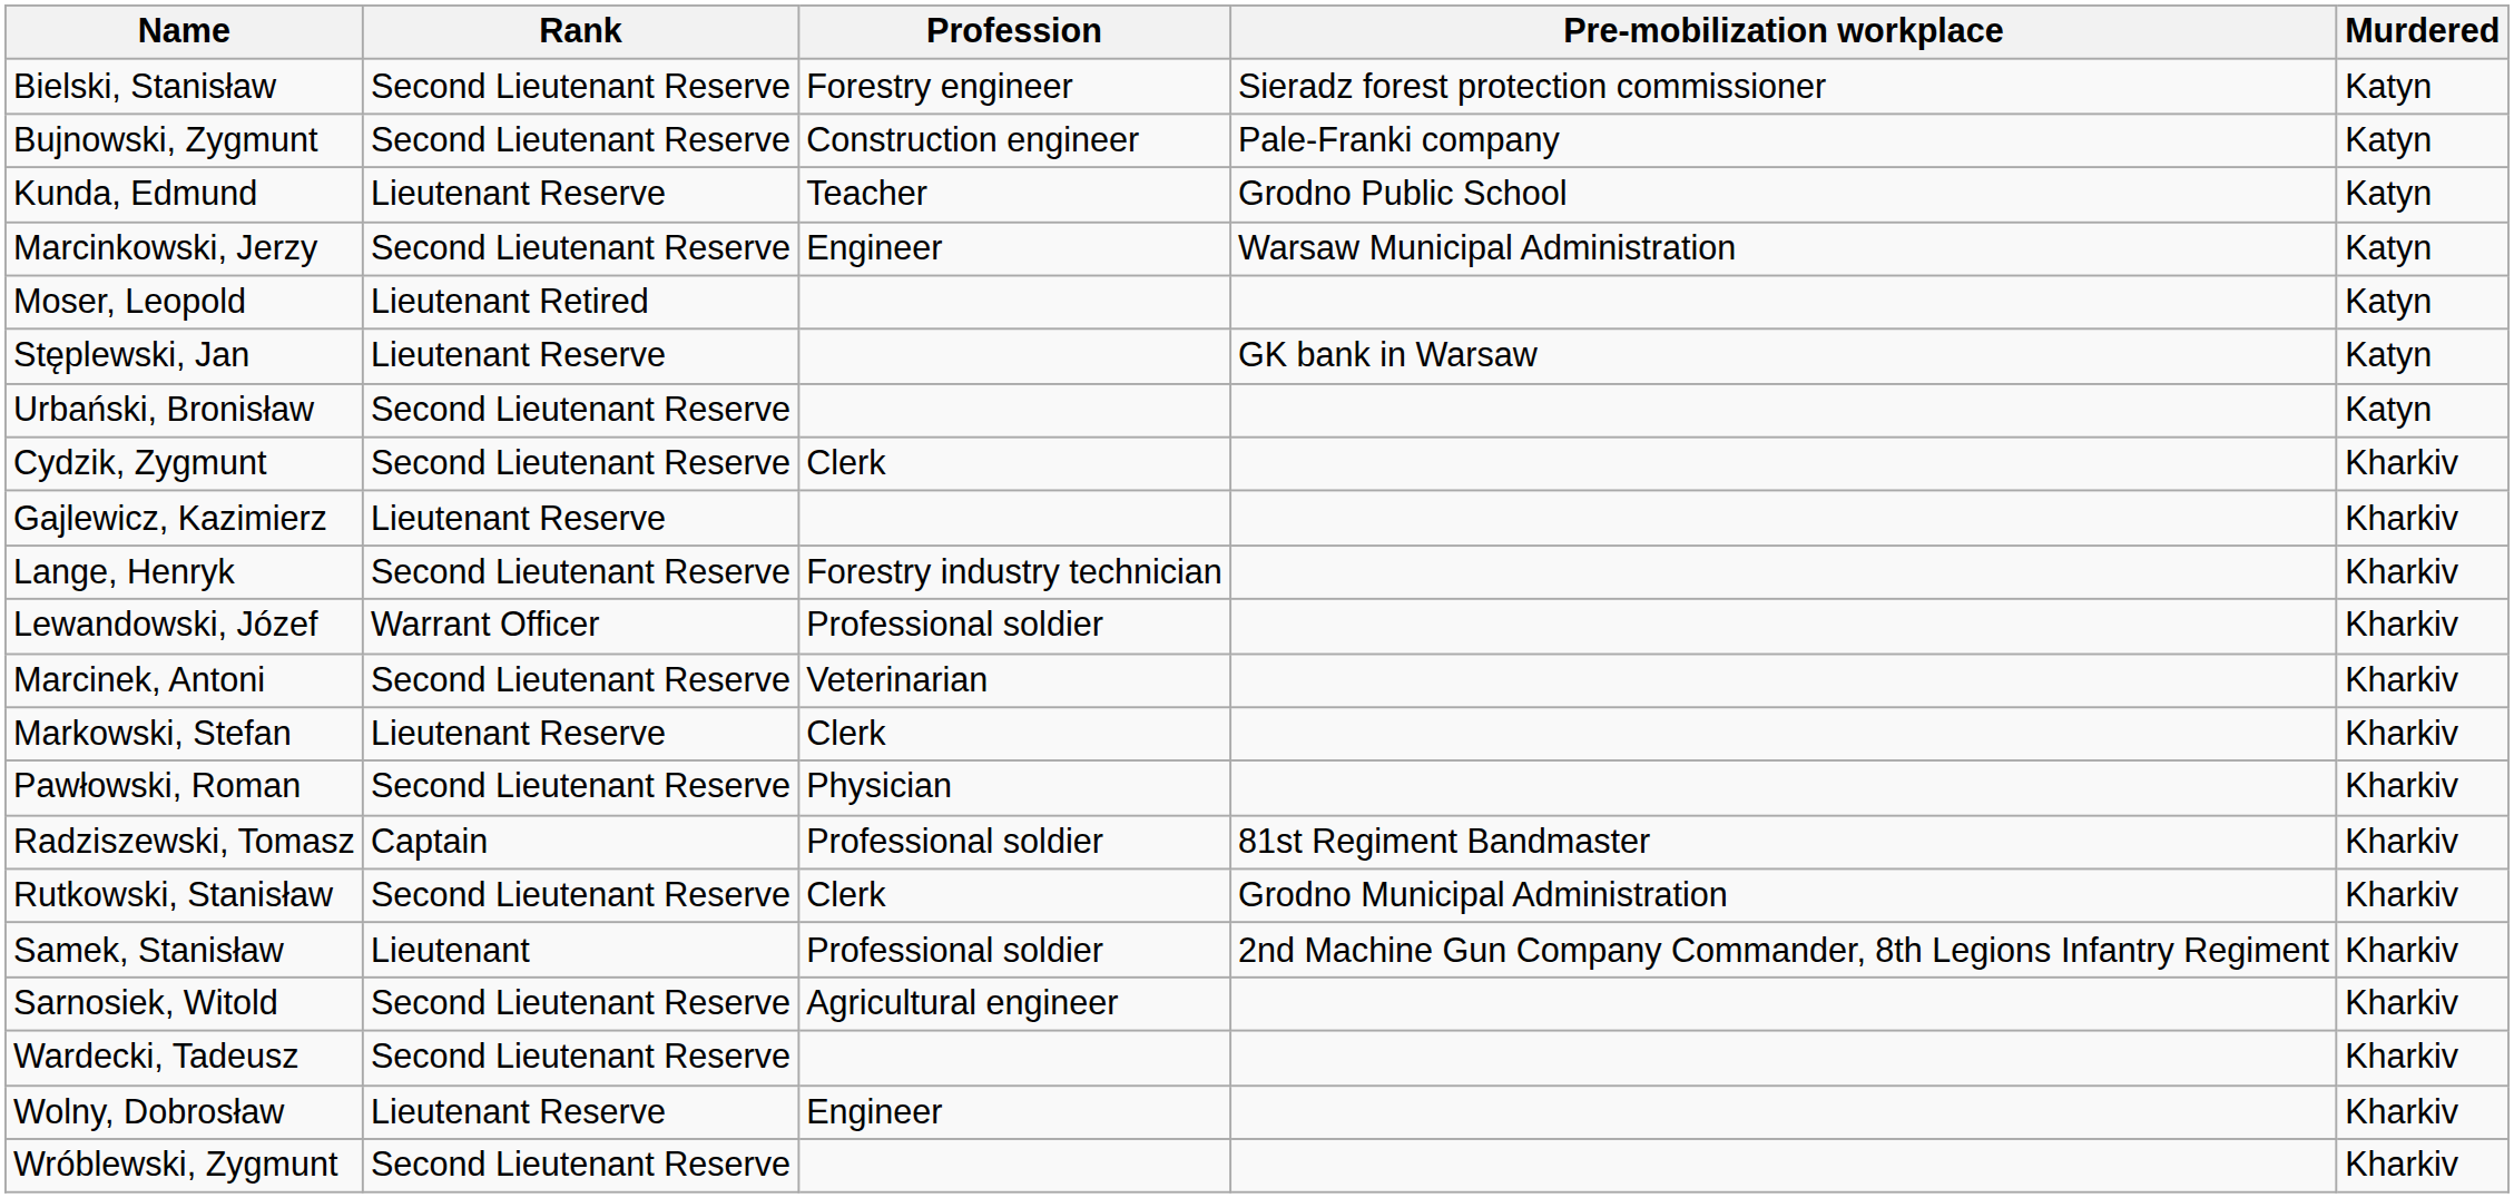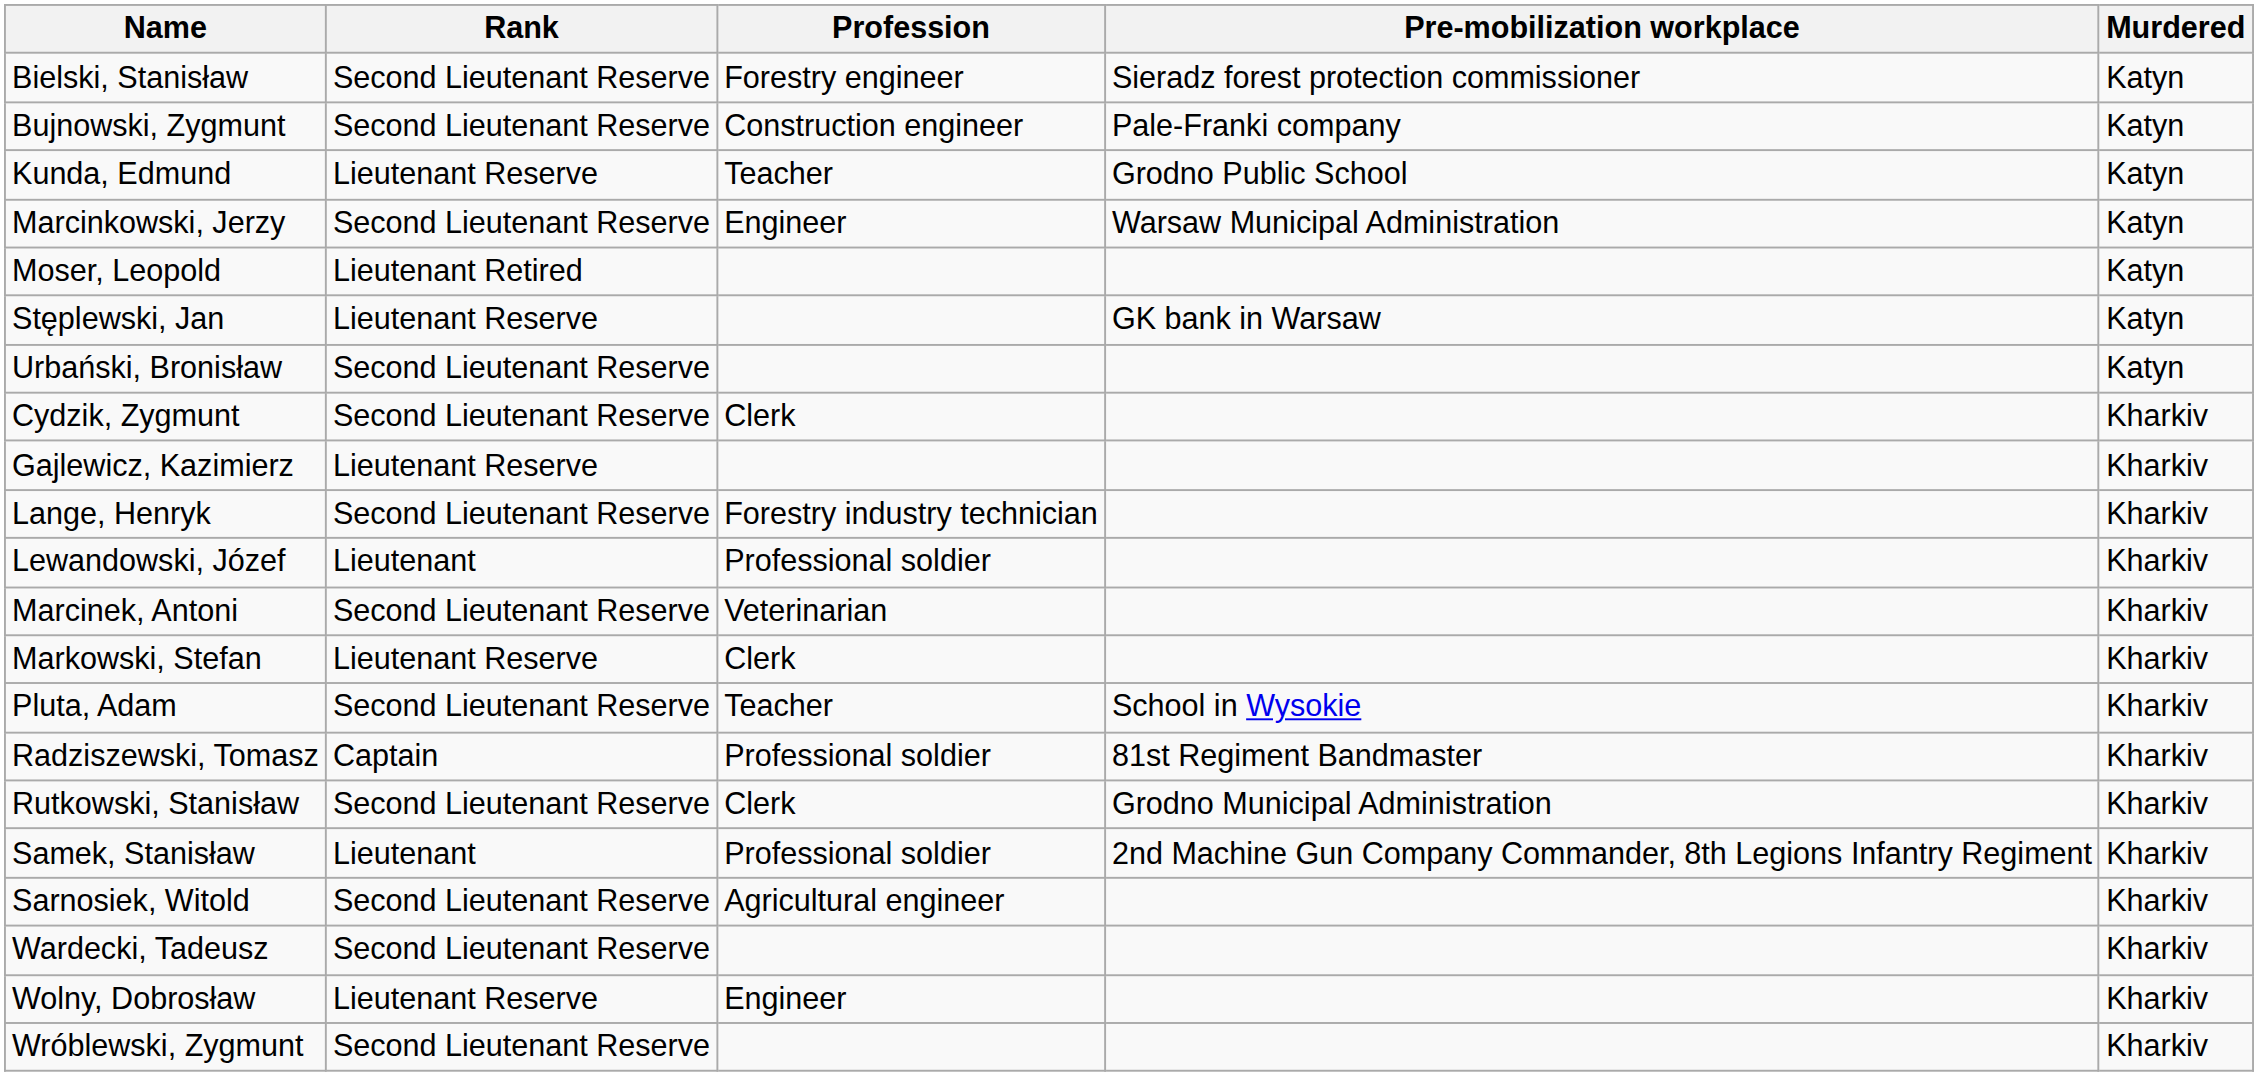 <table class="wikitable">
 <tr>
 <th>Name</th>
 <th>Rank</th>
 <th>Profession</th>
 <th>Pre-mobilization workplace</th>
 <th>Murdered</th>
 </tr>
 <tr>
 <td>Bielski, Stanisław</td>
 <td>Second Lieutenant Reserve</td>
 <td>Forestry engineer</td>
 <td>Sieradz forest protection commissioner</td>
 <td>Katyn</td>
 </tr>
 <tr>
 <td>Bujnowski, Zygmunt</td>
 <td>Second Lieutenant Reserve</td>
 <td>Construction engineer</td>
 <td>Pale-Franki company</td>
 <td>Katyn</td>
 </tr>
 <tr>
 <td>Kunda, Edmund</td>
 <td>Lieutenant Reserve</td>
 <td>Teacher</td>
 <td>Grodno Public School</td>
 <td>Katyn</td>
 </tr>
 <tr>
 <td>Marcinkowski, Jerzy</td>
 <td>Second Lieutenant Reserve</td>
 <td>Engineer</td>
 <td>Warsaw Municipal Administration</td>
 <td>Katyn</td>
 </tr>
 <tr>
 <td>Moser, Leopold</td>
 <td>Lieutenant Retired</td>
 <td></td>
 <td></td>
 <td>Katyn</td>
 </tr>
 <tr>
 <td>Stęplewski, Jan</td>
 <td>Lieutenant Reserve</td>
 <td></td>
 <td>GK bank in Warsaw</td>
 <td>Katyn</td>
 </tr>
 <tr>
 <td>Urbański, Bronisław</td>
 <td>Second Lieutenant Reserve</td>
 <td></td>
 <td></td>
 <td>Katyn</td>
 </tr>
 <tr>
 <td>Cydzik, Zygmunt</td>
 <td>Second Lieutenant Reserve</td>
 <td>Clerk</td>
 <td></td>
 <td>Kharkiv</td>
 </tr>
 <tr>
 <td>Gajlewicz, Kazimierz</td>
 <td>Lieutenant Reserve</td>
 <td></td>
 <td></td>
 <td>Kharkiv</td>
 </tr>
 <tr>
 <td>Lange, Henryk</td>
 <td>Second Lieutenant Reserve</td>
 <td>Forestry industry technician</td>
 <td></td>
 <td>Kharkiv</td>
 </tr>
 <tr>
 <td>Lewandowski, Józef</td>
-<td>Warrant Officer</td>
+<td>Lieutenant</td>
 <td>Professional soldier</td>
 <td></td>
 <td>Kharkiv</td>
 </tr>
 <tr>
 <td>Marcinek, Antoni</td>
 <td>Second Lieutenant Reserve</td>
 <td>Veterinarian</td>
 <td></td>
 <td>Kharkiv</td>
 </tr>
 <tr>
 <td>Markowski, Stefan</td>
 <td>Lieutenant Reserve</td>
 <td>Clerk</td>
 <td></td>
 <td>Kharkiv</td>
 </tr>
 <tr>
-<td>Pawłowski, Roman</td>
+<td>Pluta, Adam</td>
 <td>Second Lieutenant Reserve</td>
-<td>Physician</td>
-<td></td>
+<td>Teacher</td>
+<td>School in <a href='#'>Wysokie</a></td>
 <td>Kharkiv</td>
 </tr>
 <tr>
 <td>Radziszewski, Tomasz</td>
 <td>Captain</td>
 <td>Professional soldier</td>
 <td>81st Regiment Bandmaster</td>
 <td>Kharkiv</td>
 </tr>
 <tr>
 <td>Rutkowski, Stanisław</td>
 <td>Second Lieutenant Reserve</td>
 <td>Clerk</td>
 <td>Grodno Municipal Administration</td>
 <td>Kharkiv</td>
 </tr>
 <tr>
 <td>Samek, Stanisław</td>
 <td>Lieutenant</td>
 <td>Professional soldier</td>
 <td>2nd Machine Gun Company Commander, 8th Legions Infantry Regiment</td>
 <td>Kharkiv</td>
 </tr>
 <tr>
 <td>Sarnosiek, Witold</td>
 <td>Second Lieutenant Reserve</td>
 <td>Agricultural engineer</td>
 <td></td>
 <td>Kharkiv</td>
 </tr>
 <tr>
 <td>Wardecki, Tadeusz</td>
 <td>Second Lieutenant Reserve</td>
 <td></td>
 <td></td>
 <td>Kharkiv</td>
 </tr>
 <tr>
 <td>Wolny, Dobrosław</td>
 <td>Lieutenant Reserve</td>
 <td>Engineer</td>
 <td></td>
 <td>Kharkiv</td>
 </tr>
 <tr>
 <td>Wróblewski, Zygmunt</td>
 <td>Second Lieutenant Reserve</td>
 <td></td>
 <td></td>
 <td>Kharkiv</td>
 </tr>
 </table>
